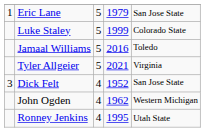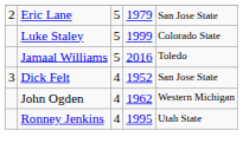 <table class="wikitable">
 <tr>
 </tr>
 <tr>
-<td>1</td>
+<td>2</td>
 <td><a href='#'>Eric Lane</a></td>
 <td>5</td>
 <td><a href='#'>1979</a></td>
 <td style="font-size:80%;">San Jose State</td>
 </tr>
 <tr>
 <td></td>
 <td><a href='#'>Luke Staley</a></td>
 <td>5</td>
 <td><a href='#'>1999</a></td>
 <td style="font-size:80%;">Colorado State</td>
 </tr>
 <tr>
 <td></td>
 <td><a href='#'>Jamaal Williams</a></td>
 <td>5</td>
 <td><a href='#'>2016</a></td>
 <td style="font-size:80%;">Toledo</td>
-</tr>
-<tr>
-<td></td>
-<td><a href='#'>Tyler Allgeier</a></td>
-<td>5</td>
-<td><a href='#'>2021</a></td>
-<td style="font-size:80%;">Virginia</td>
 </tr>
 <tr>
 <td>3</td>
 <td><a href='#'>Dick Felt</a></td>
 <td>4</td>
 <td><a href='#'>1952</a></td>
 <td style="font-size:80%;">San Jose State</td>
 </tr>
 <tr>
 <td></td>
 <td>John Ogden</td>
 <td>4</td>
 <td><a href='#'>1962</a></td>
 <td style="font-size:80%;">Western Michigan</td>
 </tr>
 <tr>
 <td></td>
 <td><a href='#'>Ronney Jenkins</a></td>
 <td>4</td>
 <td><a href='#'>1995</a></td>
 <td style="font-size:80%;">Utah State</td>
 </tr>
 </table>
